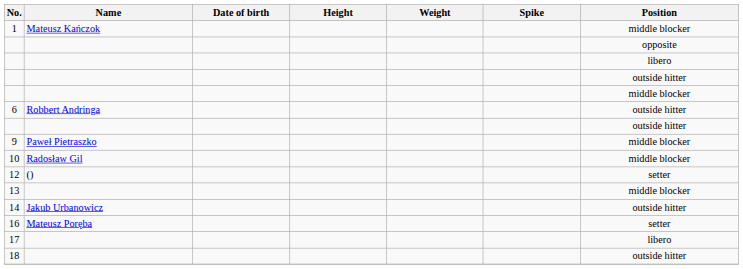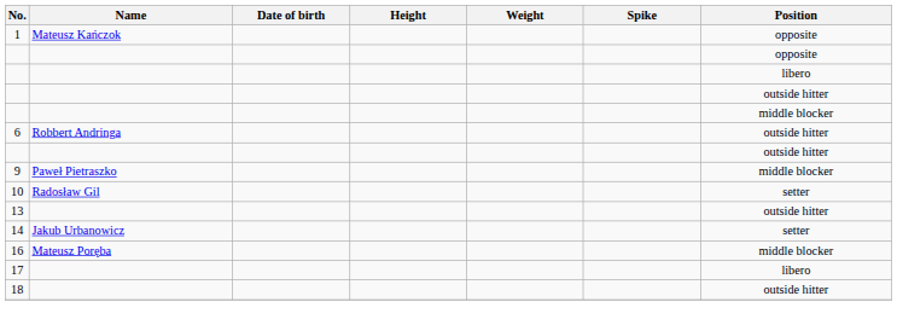 <table class="wikitable sortable" style="font-size:100%; text-align:center;">
 <tr>
 <th>No.</th>
 <th style="width:16em">Name</th>
 <th style="width:9em">Date of birth</th>
 <th style="width:9em">Height</th>
 <th style="width:9em">Weight</th>
 <th style="width:9em">Spike</th>
 <th style="width:15em">Position</th>
 </tr>
 <tr>
 <td>1</td>
 <td align=left> <a href='#'>Mateusz Kańczok</a></td>
 <td align=right></td>
 <td></td>
 <td></td>
 <td></td>
-<td>middle blocker</td>
+<td>opposite</td>
 </tr>
 <tr>
 <td></td>
 <td align=left> </td>
 <td align=right></td>
 <td></td>
 <td></td>
 <td></td>
 <td>opposite</td>
 </tr>
 <tr>
 <td></td>
 <td align=left> </td>
 <td align=right></td>
 <td></td>
 <td></td>
 <td></td>
 <td>libero</td>
 </tr>
 <tr>
 <td></td>
 <td align=left> </td>
 <td align=right></td>
 <td></td>
 <td></td>
 <td></td>
 <td>outside hitter</td>
 </tr>
 <tr>
 <td></td>
 <td align=left> </td>
 <td align=right></td>
 <td></td>
 <td></td>
 <td></td>
 <td>middle blocker</td>
 </tr>
 <tr>
 <td>6</td>
 <td align=left> <a href='#'>Robbert Andringa</a></td>
 <td align=right></td>
 <td></td>
 <td></td>
 <td></td>
 <td>outside hitter</td>
 </tr>
 <tr>
 <td></td>
 <td align=left> </td>
 <td align=right></td>
 <td></td>
 <td></td>
 <td></td>
 <td>outside hitter</td>
 </tr>
 <tr>
 <td>9</td>
 <td align=left> <a href='#'>Paweł Pietraszko</a></td>
 <td align=right></td>
 <td></td>
 <td></td>
 <td></td>
 <td>middle blocker</td>
 </tr>
 <tr>
 <td>10</td>
 <td align=left> <a href='#'>Radosław Gil</a></td>
 <td align=right></td>
 <td></td>
 <td></td>
 <td></td>
-<td>middle blocker</td>
-</tr>
-<tr>
-<td>12</td>
-<td align=left>  ()</td>
-<td align=right></td>
-<td></td>
-<td></td>
-<td></td>
 <td>setter</td>
 </tr>
 <tr>
 <td>13</td>
 <td align=left> </td>
 <td align=right></td>
 <td></td>
 <td></td>
 <td></td>
-<td>middle blocker</td>
+<td>outside hitter</td>
 </tr>
 <tr>
 <td>14</td>
 <td align=left> <a href='#'>Jakub Urbanowicz</a></td>
 <td align=right></td>
 <td></td>
 <td></td>
 <td></td>
-<td>outside hitter</td>
+<td>setter</td>
 </tr>
 <tr>
 <td>16</td>
 <td align=left> <a href='#'>Mateusz Poręba</a></td>
 <td align=right></td>
 <td></td>
 <td></td>
 <td></td>
-<td>setter</td>
+<td>middle blocker</td>
 </tr>
 <tr>
 <td>17</td>
 <td align=left> </td>
 <td align=right></td>
 <td></td>
 <td></td>
 <td></td>
 <td>libero</td>
 </tr>
 <tr>
 <td>18</td>
 <td align=left> </td>
 <td align=right></td>
 <td></td>
 <td></td>
 <td></td>
 <td>outside hitter</td>
 </tr>
 <tr>
 </tr>
 </table>
